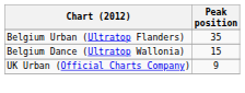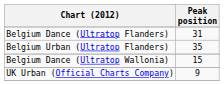 <table class="wikitable sortable">
 <tr>
 <th>Chart (2012)</th>
 <th>Peak<br>position</th>
 </tr>
 <tr>
+</tr>
+<tr>
+<td>Belgium Dance (<a href='#'>Ultratop</a> Flanders)</td>
+<td align=center>31</td>
 </tr>
 <tr>
 <td>Belgium Urban (<a href='#'>Ultratop</a> Flanders)</td>
 <td align=center>35</td>
 </tr>
 <tr>
 </tr>
 <tr>
 <td>Belgium Dance (<a href='#'>Ultratop</a> Wallonia)</td>
 <td align=center>15</td>
 </tr>
 <tr>
 </tr>
 <tr>
 </tr>
 <tr>
 <td>UK Urban (<a href='#'>Official Charts Company</a>)</td>
 <td align=center>9</td>
 </tr>
 <tr>
 </tr>
 </table>
